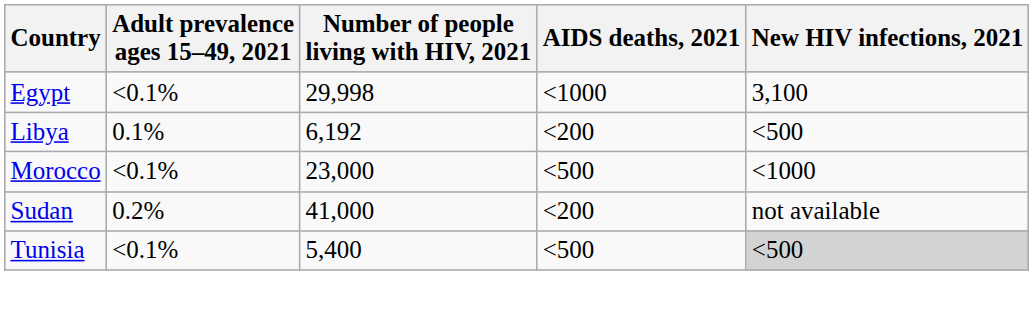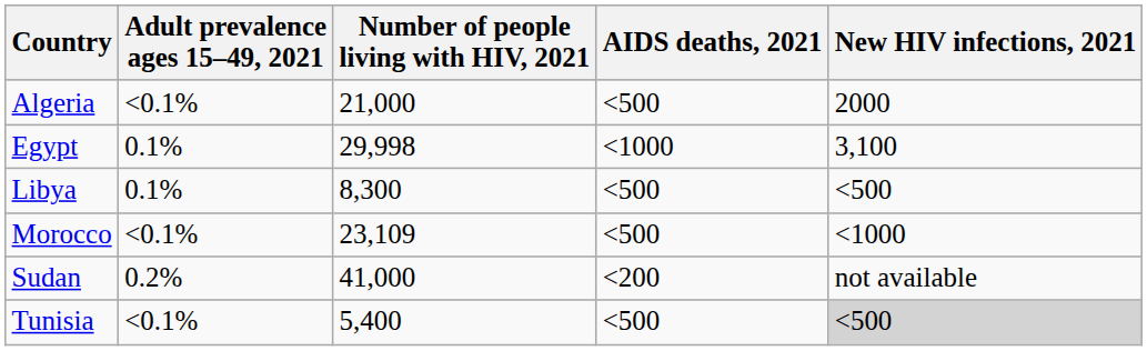 <table class="sortable wikitable">
 <tr>
 <th>Country</th>
 <th>Adult prevalence<br>ages 15–49, 2021</th>
 <th>Number of people<br>living with HIV, 2021</th>
 <th>AIDS deaths, 2021</th>
 <th>New HIV infections, 2021</th>
 </tr>
 <tr>
+<td><a href='#'>Algeria</a></td>
+<td><0.1%</td>
+<td>21,000</td>
+<td><500</td>
+<td>2000</td>
+</tr>
+<tr>
 <td><a href='#'>Egypt</a></td>
-<td><0.1%</td>
+<td>0.1%</td>
 <td>29,998</td>
 <td><1000</td>
 <td>3,100</td>
 </tr>
 <tr>
 <td><a href='#'>Libya</a></td>
 <td>0.1%</td>
-<td>6,192</td>
-<td><200</td>
+<td>8,300</td>
+<td><500</td>
 <td><500</td>
 </tr>
 <tr>
 <td><a href='#'>Morocco</a></td>
 <td><0.1%</td>
-<td>23,000</td>
+<td>23,109</td>
 <td><500</td>
 <td><1000</td>
 </tr>
 <tr>
 <td><a href='#'>Sudan</a></td>
 <td>0.2%</td>
 <td>41,000</td>
 <td><200</td>
 <td>not available</td>
 </tr>
 <tr>
 <td><a href='#'>Tunisia</a></td>
 <td><0.1%</td>
 <td>5,400</td>
 <td><500</td>
 <td style="background: lightgrey;"><500</td>
 </tr>
 </table>
